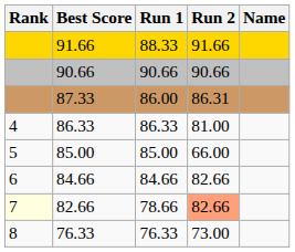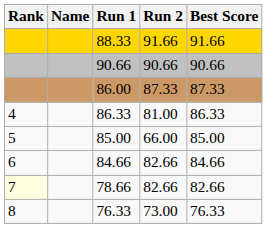 <table class="wikitable">
 <tr>
 <th>Rank</th>
-<th>Best Score</th>
+<th>Name</th>
 <th>Run 1</th>
 <th>Run 2</th>
-<th>Name</th>
+<th>Best Score</th>
 </tr>
 <tr style="background:gold;">
 <td></td>
-<td>91.66</td>
+<td></td>
 <td>88.33</td>
 <td>91.66</td>
-<td></td>
+<td>91.66</td>
 </tr>
 <tr style="background:silver;">
+<td></td>
 <td></td>
 <td>90.66</td>
 <td>90.66</td>
 <td>90.66</td>
-<td></td>
 </tr>
 <tr style="background:#CC9966;">
 <td></td>
+<td></td>
+<td>86.00</td>
 <td>87.33</td>
-<td>86.00</td>
-<td>86.31</td>
-<td></td>
+<td>87.33</td>
 </tr>
 <tr>
 <td>4</td>
-<td>86.33</td>
+<td></td>
 <td>86.33</td>
 <td>81.00</td>
-<td></td>
+<td>86.33</td>
 </tr>
 <tr>
 <td>5</td>
-<td>85.00</td>
+<td></td>
 <td>85.00</td>
 <td>66.00</td>
-<td></td>
+<td>85.00</td>
 </tr>
 <tr>
 <td>6</td>
-<td>84.66</td>
+<td></td>
 <td>84.66</td>
 <td>82.66</td>
-<td></td>
+<td>84.66</td>
 </tr>
 <tr>
 <td style="background: lightyellow;">7</td>
+<td></td>
+<td>78.66</td>
 <td>82.66</td>
-<td>78.66</td>
-<td style="background: lightsalmon;">82.66</td>
-<td></td>
+<td>82.66</td>
 </tr>
 <tr>
 <td>8</td>
-<td>76.33</td>
+<td></td>
 <td>76.33</td>
 <td>73.00</td>
-<td></td>
+<td>76.33</td>
 </tr>
 </table>
